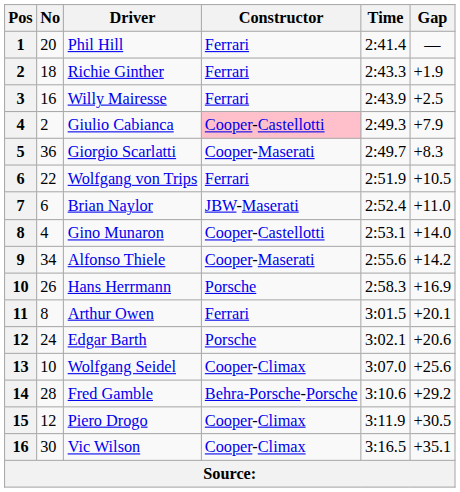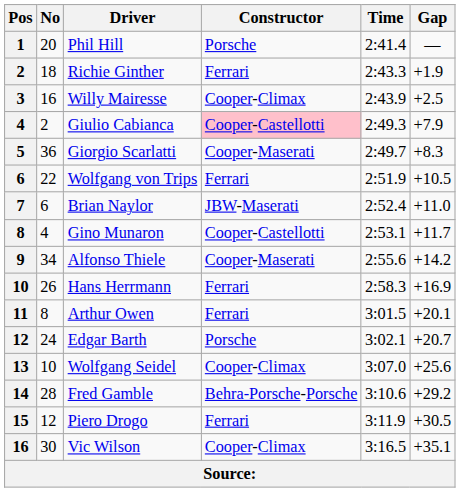 <table class="wikitable sortable" style="font-size: 95%">
 <tr>
 <th>Pos</th>
 <th>No</th>
 <th>Driver</th>
 <th>Constructor</th>
 <th>Time</th>
 <th>Gap</th>
 </tr>
 <tr>
 <th>1</th>
 <td>20</td>
 <td> <a href='#'>Phil Hill</a></td>
-<td><a href='#'>Ferrari</a></td>
+<td><a href='#'>Porsche</a></td>
 <td>2:41.4</td>
 <td align="center">—</td>
 </tr>
 <tr>
 <th>2</th>
 <td>18</td>
 <td> <a href='#'>Richie Ginther</a></td>
 <td><a href='#'>Ferrari</a></td>
 <td>2:43.3</td>
 <td>+1.9</td>
 </tr>
 <tr>
 <th>3</th>
 <td>16</td>
 <td> <a href='#'>Willy Mairesse</a></td>
-<td><a href='#'>Ferrari</a></td>
+<td><a href='#'>Cooper</a>-<a href='#'>Climax</a></td>
 <td>2:43.9</td>
 <td>+2.5</td>
 </tr>
 <tr>
 <th>4</th>
 <td>2</td>
 <td> <a href='#'>Giulio Cabianca</a></td>
 <td style="background: pink;"><a href='#'>Cooper</a>-<a href='#'>Castellotti</a></td>
 <td>2:49.3</td>
 <td>+7.9</td>
 </tr>
 <tr>
 <th>5</th>
 <td>36</td>
 <td> <a href='#'>Giorgio Scarlatti</a></td>
 <td><a href='#'>Cooper</a>-<a href='#'>Maserati</a></td>
 <td>2:49.7</td>
 <td>+8.3</td>
 </tr>
 <tr>
 <th>6</th>
 <td>22</td>
 <td> <a href='#'>Wolfgang von Trips</a></td>
 <td><a href='#'>Ferrari</a></td>
 <td>2:51.9</td>
 <td>+10.5</td>
 </tr>
 <tr>
 <th>7</th>
 <td>6</td>
 <td> <a href='#'>Brian Naylor</a></td>
 <td><a href='#'>JBW</a>-<a href='#'>Maserati</a></td>
 <td>2:52.4</td>
 <td>+11.0</td>
 </tr>
 <tr>
 <th>8</th>
 <td>4</td>
 <td> <a href='#'>Gino Munaron</a></td>
 <td><a href='#'>Cooper</a>-<a href='#'>Castellotti</a></td>
 <td>2:53.1</td>
-<td>+14.0</td>
+<td>+11.7</td>
 </tr>
 <tr>
 <th>9</th>
 <td>34</td>
 <td> <a href='#'>Alfonso Thiele</a></td>
 <td><a href='#'>Cooper</a>-<a href='#'>Maserati</a></td>
 <td>2:55.6</td>
 <td>+14.2</td>
 </tr>
 <tr>
 <th>10</th>
 <td>26</td>
 <td> <a href='#'>Hans Herrmann</a></td>
-<td><a href='#'>Porsche</a></td>
+<td><a href='#'>Ferrari</a></td>
 <td>2:58.3</td>
 <td>+16.9</td>
 </tr>
 <tr>
 <th>11</th>
 <td>8</td>
 <td> <a href='#'>Arthur Owen</a></td>
 <td><a href='#'>Ferrari</a></td>
 <td>3:01.5</td>
 <td>+20.1</td>
 </tr>
 <tr>
 <th>12</th>
 <td>24</td>
 <td> <a href='#'>Edgar Barth</a></td>
 <td><a href='#'>Porsche</a></td>
 <td>3:02.1</td>
-<td>+20.6</td>
+<td>+20.7</td>
 </tr>
 <tr>
 <th>13</th>
 <td>10</td>
 <td> <a href='#'>Wolfgang Seidel</a></td>
 <td><a href='#'>Cooper</a>-<a href='#'>Climax</a></td>
 <td>3:07.0</td>
 <td>+25.6</td>
 </tr>
 <tr>
 <th>14</th>
 <td>28</td>
 <td> <a href='#'>Fred Gamble</a></td>
 <td><a href='#'>Behra-Porsche</a>-<a href='#'>Porsche</a></td>
 <td>3:10.6</td>
 <td>+29.2</td>
 </tr>
 <tr>
 <th>15</th>
 <td>12</td>
 <td> <a href='#'>Piero Drogo</a></td>
-<td><a href='#'>Cooper</a>-<a href='#'>Climax</a></td>
+<td><a href='#'>Ferrari</a></td>
 <td>3:11.9</td>
 <td>+30.5</td>
 </tr>
 <tr>
 <th>16</th>
 <td>30</td>
 <td> <a href='#'>Vic Wilson</a></td>
 <td><a href='#'>Cooper</a>-<a href='#'>Climax</a></td>
 <td>3:16.5</td>
 <td>+35.1</td>
 </tr>
 <tr>
 <th colspan="6">Source:</th>
 </tr>
 </table>
